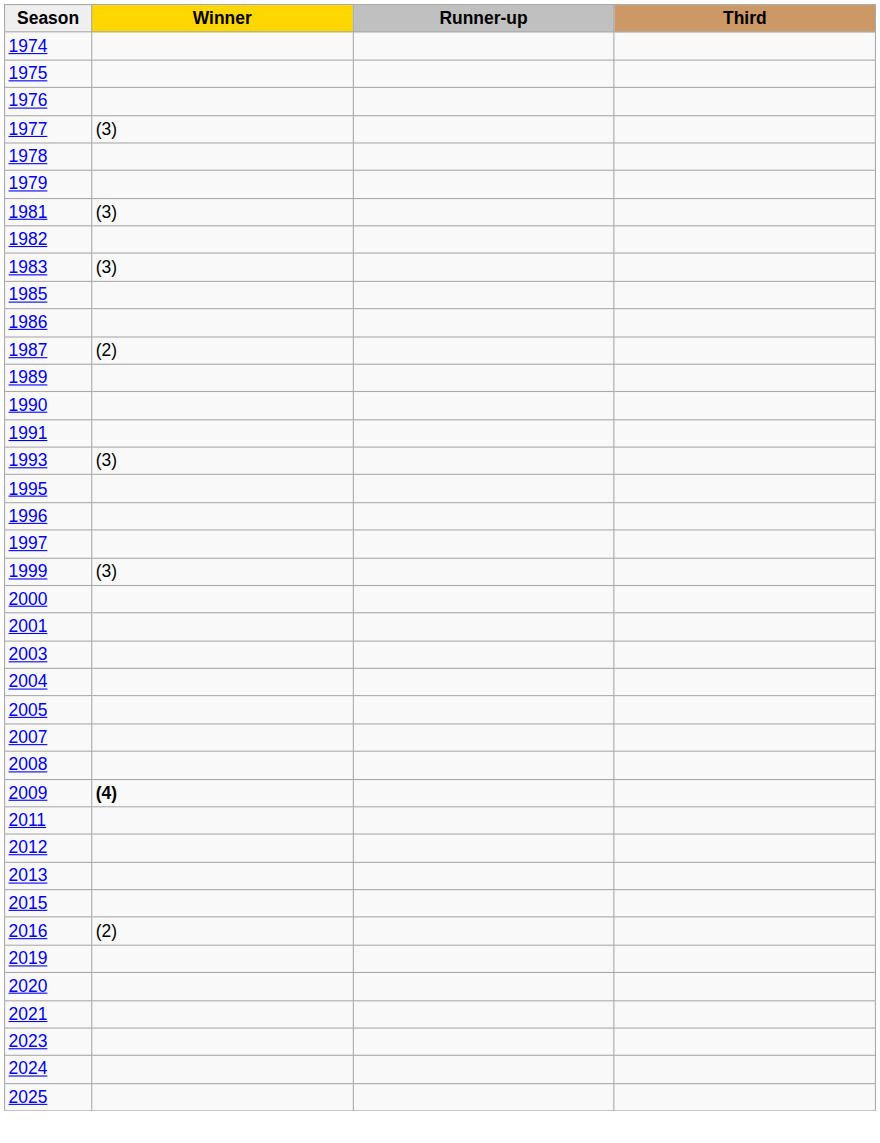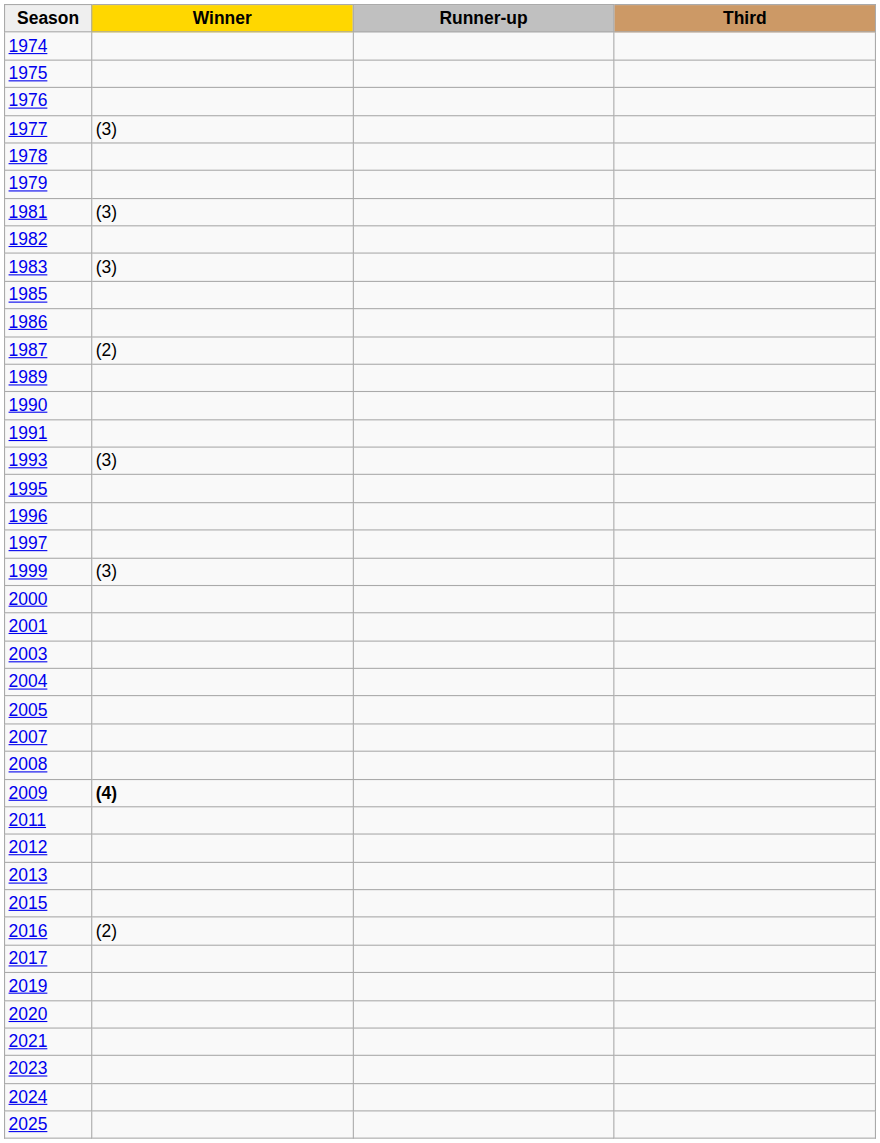 <table class="wikitable sortable" style="width:800px;">
 <tr>
 <th style="width:10%; background:#efefef;">Season</th>
 <th style="width:30%; background:gold">Winner</th>
 <th style="width:30%; background:silver">Runner-up</th>
 <th style="width:30%; background:#CC9966">Third</th>
 </tr>
 <tr>
 <td><a href='#'>1974</a></td>
 <td></td>
 <td></td>
 <td></td>
 </tr>
 <tr>
 <td><a href='#'>1975</a></td>
 <td></td>
 <td></td>
 <td></td>
 </tr>
 <tr>
 <td><a href='#'>1976</a></td>
 <td></td>
 <td></td>
 <td></td>
 </tr>
 <tr>
 <td><a href='#'>1977</a></td>
 <td> (3)</td>
 <td></td>
 <td></td>
 </tr>
 <tr>
 <td><a href='#'>1978</a></td>
 <td></td>
 <td></td>
 <td></td>
 </tr>
 <tr>
 <td><a href='#'>1979</a></td>
 <td></td>
 <td></td>
 <td></td>
 </tr>
 <tr>
 <td><a href='#'>1981</a></td>
 <td> (3)</td>
 <td></td>
 <td></td>
 </tr>
 <tr>
 <td><a href='#'>1982</a></td>
 <td></td>
 <td></td>
 <td></td>
 </tr>
 <tr>
 <td><a href='#'>1983</a></td>
 <td> (3)</td>
 <td></td>
 <td></td>
 </tr>
 <tr>
 <td><a href='#'>1985</a></td>
 <td></td>
 <td></td>
 <td></td>
 </tr>
 <tr>
 <td><a href='#'>1986</a></td>
 <td></td>
 <td></td>
 <td></td>
 </tr>
 <tr>
 <td><a href='#'>1987</a></td>
 <td> (2)</td>
 <td></td>
 <td></td>
 </tr>
 <tr>
 <td><a href='#'>1989</a></td>
 <td></td>
 <td></td>
 <td></td>
 </tr>
 <tr>
 <td><a href='#'>1990</a></td>
 <td></td>
 <td></td>
 <td></td>
 </tr>
 <tr>
 <td><a href='#'>1991</a></td>
 <td></td>
 <td></td>
 <td></td>
 </tr>
 <tr>
 <td><a href='#'>1993</a></td>
 <td> (3)</td>
 <td></td>
 <td></td>
 </tr>
 <tr>
 <td><a href='#'>1995</a></td>
 <td></td>
 <td></td>
 <td></td>
 </tr>
 <tr>
 <td><a href='#'>1996</a></td>
 <td></td>
 <td></td>
 <td></td>
 </tr>
 <tr>
 <td><a href='#'>1997</a></td>
 <td></td>
 <td></td>
 <td></td>
 </tr>
 <tr>
 <td><a href='#'>1999</a></td>
 <td> (3)</td>
 <td></td>
 <td></td>
 </tr>
 <tr>
 <td><a href='#'>2000</a></td>
 <td></td>
 <td></td>
 <td></td>
 </tr>
 <tr>
 <td><a href='#'>2001</a></td>
 <td></td>
 <td></td>
 <td></td>
 </tr>
 <tr>
 <td><a href='#'>2003</a></td>
 <td></td>
 <td></td>
 <td></td>
 </tr>
 <tr>
 <td><a href='#'>2004</a></td>
 <td></td>
 <td></td>
 <td></td>
 </tr>
 <tr>
 <td><a href='#'>2005</a></td>
 <td></td>
 <td></td>
 <td></td>
 </tr>
 <tr>
 <td><a href='#'>2007</a></td>
 <td></td>
 <td></td>
 <td></td>
 </tr>
 <tr>
 <td><a href='#'>2008</a></td>
 <td></td>
 <td></td>
 <td></td>
 </tr>
 <tr>
 <td><a href='#'>2009</a></td>
 <td> <strong>(4)</strong></td>
 <td></td>
 <td></td>
 </tr>
 <tr>
 <td><a href='#'>2011</a></td>
 <td></td>
 <td></td>
 <td></td>
 </tr>
 <tr>
 <td><a href='#'>2012</a></td>
 <td></td>
 <td></td>
 <td></td>
 </tr>
 <tr>
 <td><a href='#'>2013</a></td>
 <td></td>
 <td></td>
 <td></td>
 </tr>
 <tr>
 <td><a href='#'>2015</a></td>
 <td></td>
 <td></td>
 <td></td>
 </tr>
 <tr>
 <td><a href='#'>2016</a></td>
 <td> (2)</td>
 <td></td>
 <td></td>
 </tr>
 <tr>
+<td><a href='#'>2017</a></td>
+<td></td>
+<td></td>
+<td></td>
+</tr>
+<tr>
 <td><a href='#'>2019</a></td>
 <td></td>
 <td></td>
 <td></td>
 </tr>
 <tr>
 <td><a href='#'>2020</a></td>
 <td></td>
 <td></td>
 <td></td>
 </tr>
 <tr>
 <td><a href='#'>2021</a></td>
 <td></td>
 <td></td>
 <td></td>
 </tr>
 <tr>
 <td><a href='#'>2023</a></td>
 <td></td>
 <td></td>
 <td></td>
 </tr>
 <tr>
 <td><a href='#'>2024</a></td>
 <td></td>
 <td></td>
 <td></td>
 </tr>
 <tr>
 <td><a href='#'>2025</a></td>
 <td></td>
 <td></td>
 <td></td>
 </tr>
 </table>
